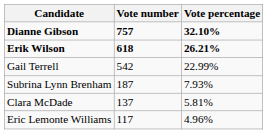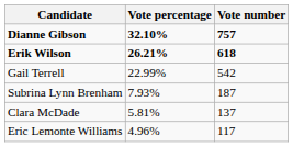 <table class="wikitable">
 <tr>
 <th>Candidate</th>
+<th>Vote percentage</th>
 <th>Vote number</th>
-<th>Vote percentage</th>
 </tr>
 <tr>
 <td><strong>Dianne Gibson</strong></td>
+<td><strong>32.10%</strong></td>
 <td><strong>757</strong></td>
-<td><strong>32.10%</strong></td>
 </tr>
 <tr>
 <td><strong>Erik Wilson</strong></td>
+<td><strong>26.21%</strong></td>
 <td><strong>618</strong></td>
-<td><strong>26.21%</strong></td>
 </tr>
 <tr>
 <td>Gail Terrell</td>
+<td>22.99%</td>
 <td>542</td>
-<td>22.99%</td>
 </tr>
 <tr>
 <td>Subrina Lynn Brenham</td>
+<td>7.93%</td>
 <td>187</td>
-<td>7.93%</td>
 </tr>
 <tr>
 <td>Clara McDade</td>
+<td>5.81%</td>
 <td>137</td>
-<td>5.81%</td>
 </tr>
 <tr>
 <td>Eric Lemonte Williams</td>
+<td>4.96%</td>
 <td>117</td>
-<td>4.96%</td>
 </tr>
 </table>
